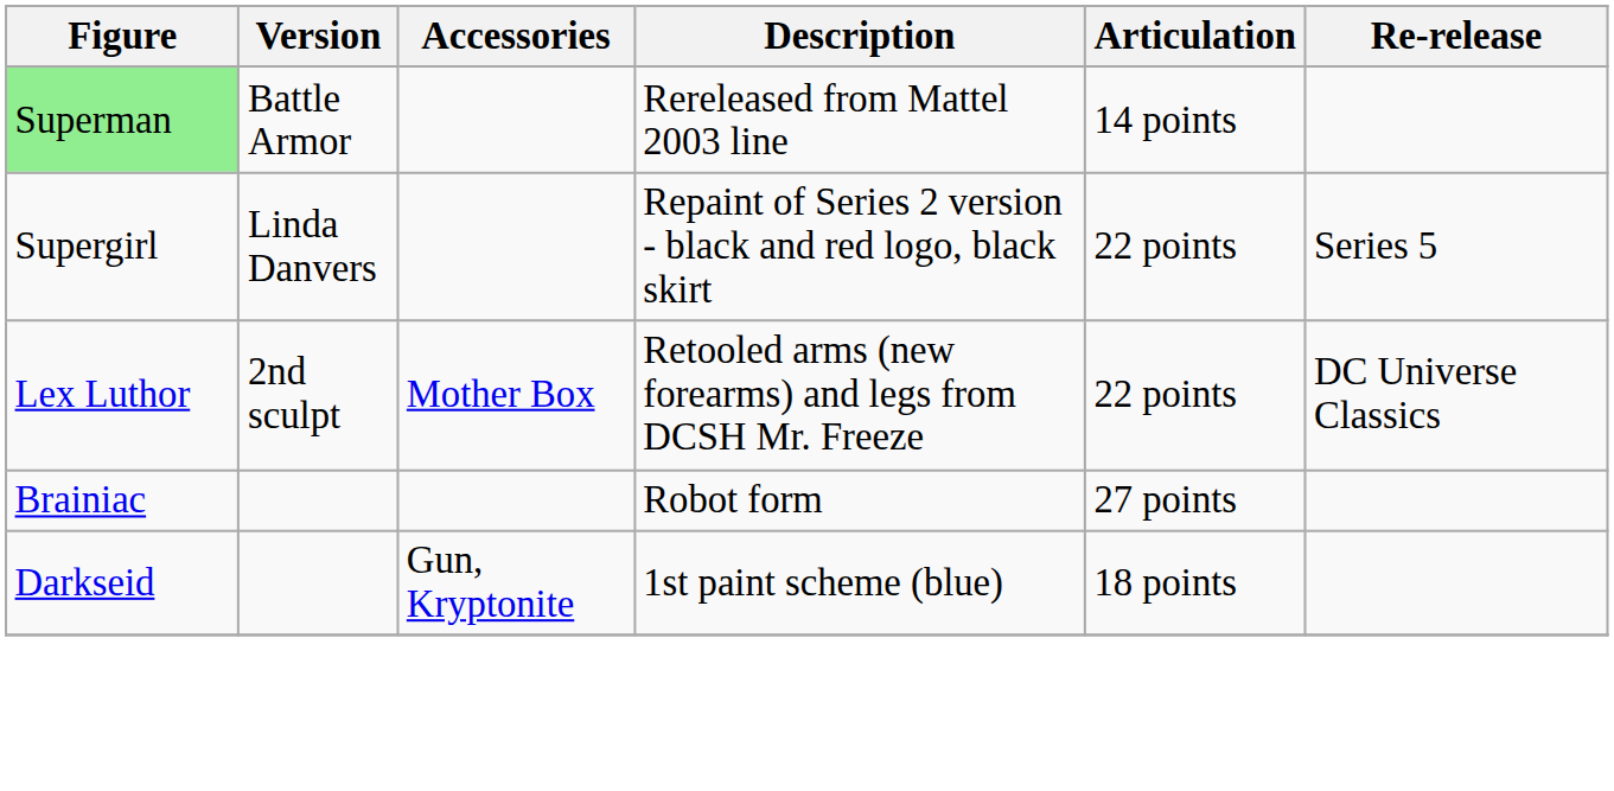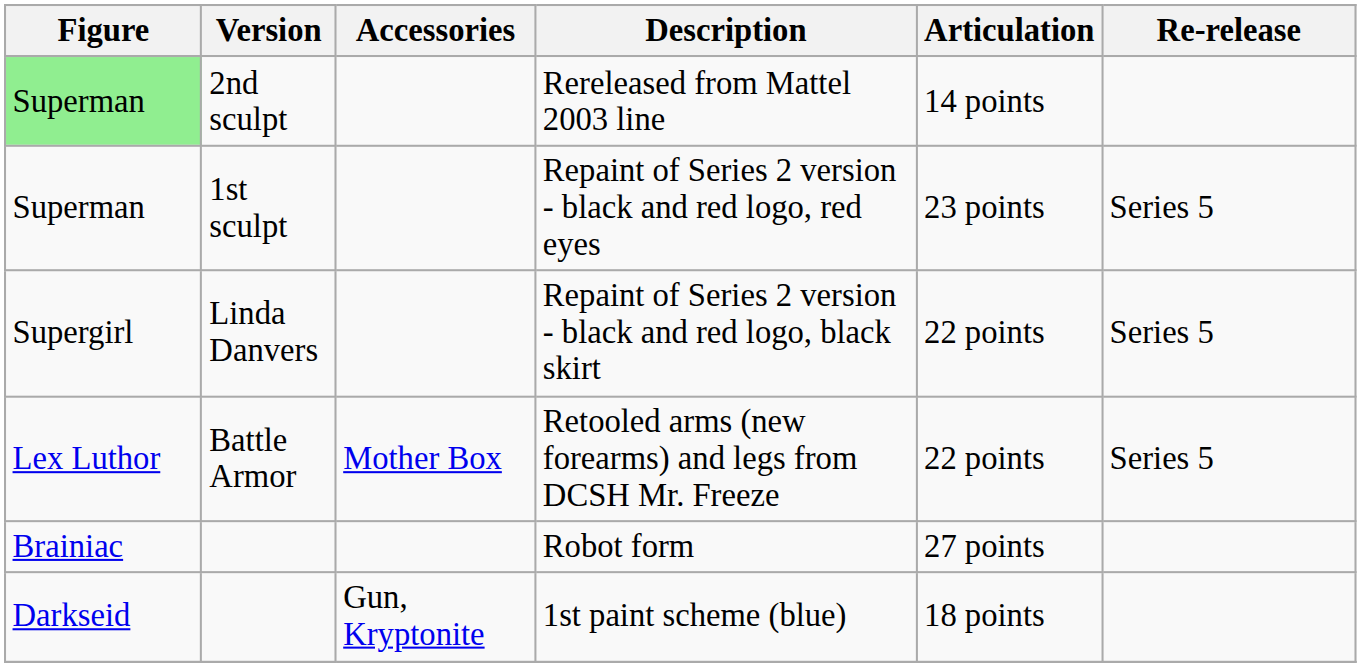 <table class="wikitable" width="75%">
 <tr>
 <th width=15%><strong>Figure</strong></th>
 <th width=10%><strong>Version</strong></th>
 <th width=15%><strong>Accessories</strong></th>
 <th width=30%><strong>Description</strong></th>
 <th width=10%><strong>Articulation</strong></th>
 <th width=20%><strong>Re-release</strong></th>
 </tr>
 <tr>
 <td style="background: lightgreen;">Superman</td>
-<td>Battle Armor</td>
+<td>2nd sculpt</td>
 <td></td>
 <td>Rereleased from Mattel 2003 line</td>
 <td>14 points</td>
 <td></td>
+</tr>
+<tr>
+<td>Superman</td>
+<td>1st sculpt</td>
+<td></td>
+<td>Repaint of Series 2 version - black and red logo, red eyes</td>
+<td>23 points</td>
+<td>Series 5</td>
 </tr>
 <tr>
 <td>Supergirl</td>
 <td>Linda Danvers</td>
 <td></td>
 <td>Repaint of Series 2 version - black and red logo, black skirt</td>
 <td>22 points</td>
 <td>Series 5</td>
 </tr>
 <tr>
 <td><a href='#'>Lex Luthor</a></td>
-<td>2nd sculpt</td>
+<td>Battle Armor</td>
 <td><a href='#'>Mother Box</a></td>
 <td>Retooled arms (new forearms) and legs from DCSH Mr. Freeze</td>
 <td>22 points</td>
-<td>DC Universe Classics</td>
+<td>Series 5</td>
 </tr>
 <tr>
 <td><a href='#'>Brainiac</a></td>
 <td></td>
 <td></td>
 <td>Robot form</td>
 <td>27 points</td>
 <td></td>
 </tr>
 <tr>
 <td><a href='#'>Darkseid</a></td>
 <td></td>
 <td>Gun, <a href='#'>Kryptonite</a></td>
 <td>1st paint scheme (blue)</td>
 <td>18 points</td>
 <td></td>
 </tr>
 <tr>
 </tr>
 </table>
